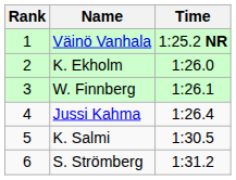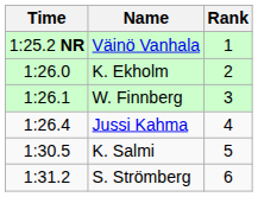 <table class="wikitable" style="text-align:center">
 <tr>
+<th>Time</th>
+<th>Name</th>
 <th>Rank</th>
-<th>Name</th>
-<th>Time</th>
 </tr>
 <tr bgcolor=ccffcc>
+<td>1:25.2 <strong>NR</strong></td>
+<td align=left><a href='#'>Väinö Vanhala</a></td>
 <td>1</td>
-<td align=left><a href='#'>Väinö Vanhala</a></td>
-<td>1:25.2 <strong>NR</strong></td>
 </tr>
 <tr bgcolor=ccffcc>
+<td>1:26.0</td>
+<td align=left>K. Ekholm</td>
 <td>2</td>
-<td align=left>K. Ekholm</td>
-<td>1:26.0</td>
 </tr>
 <tr bgcolor=ccffcc>
+<td>1:26.1</td>
+<td align=left>W. Finnberg</td>
 <td>3</td>
-<td align=left>W. Finnberg</td>
-<td>1:26.1</td>
 </tr>
 <tr>
+<td>1:26.4</td>
+<td align=left><a href='#'>Jussi Kahma</a></td>
 <td>4</td>
-<td align=left><a href='#'>Jussi Kahma</a></td>
-<td>1:26.4</td>
 </tr>
 <tr>
+<td>1:30.5</td>
+<td align=left>K. Salmi</td>
 <td>5</td>
-<td align=left>K. Salmi</td>
-<td>1:30.5</td>
 </tr>
 <tr>
+<td>1:31.2</td>
+<td align=left>S. Strömberg</td>
 <td>6</td>
-<td align=left>S. Strömberg</td>
-<td>1:31.2</td>
 </tr>
 </table>
